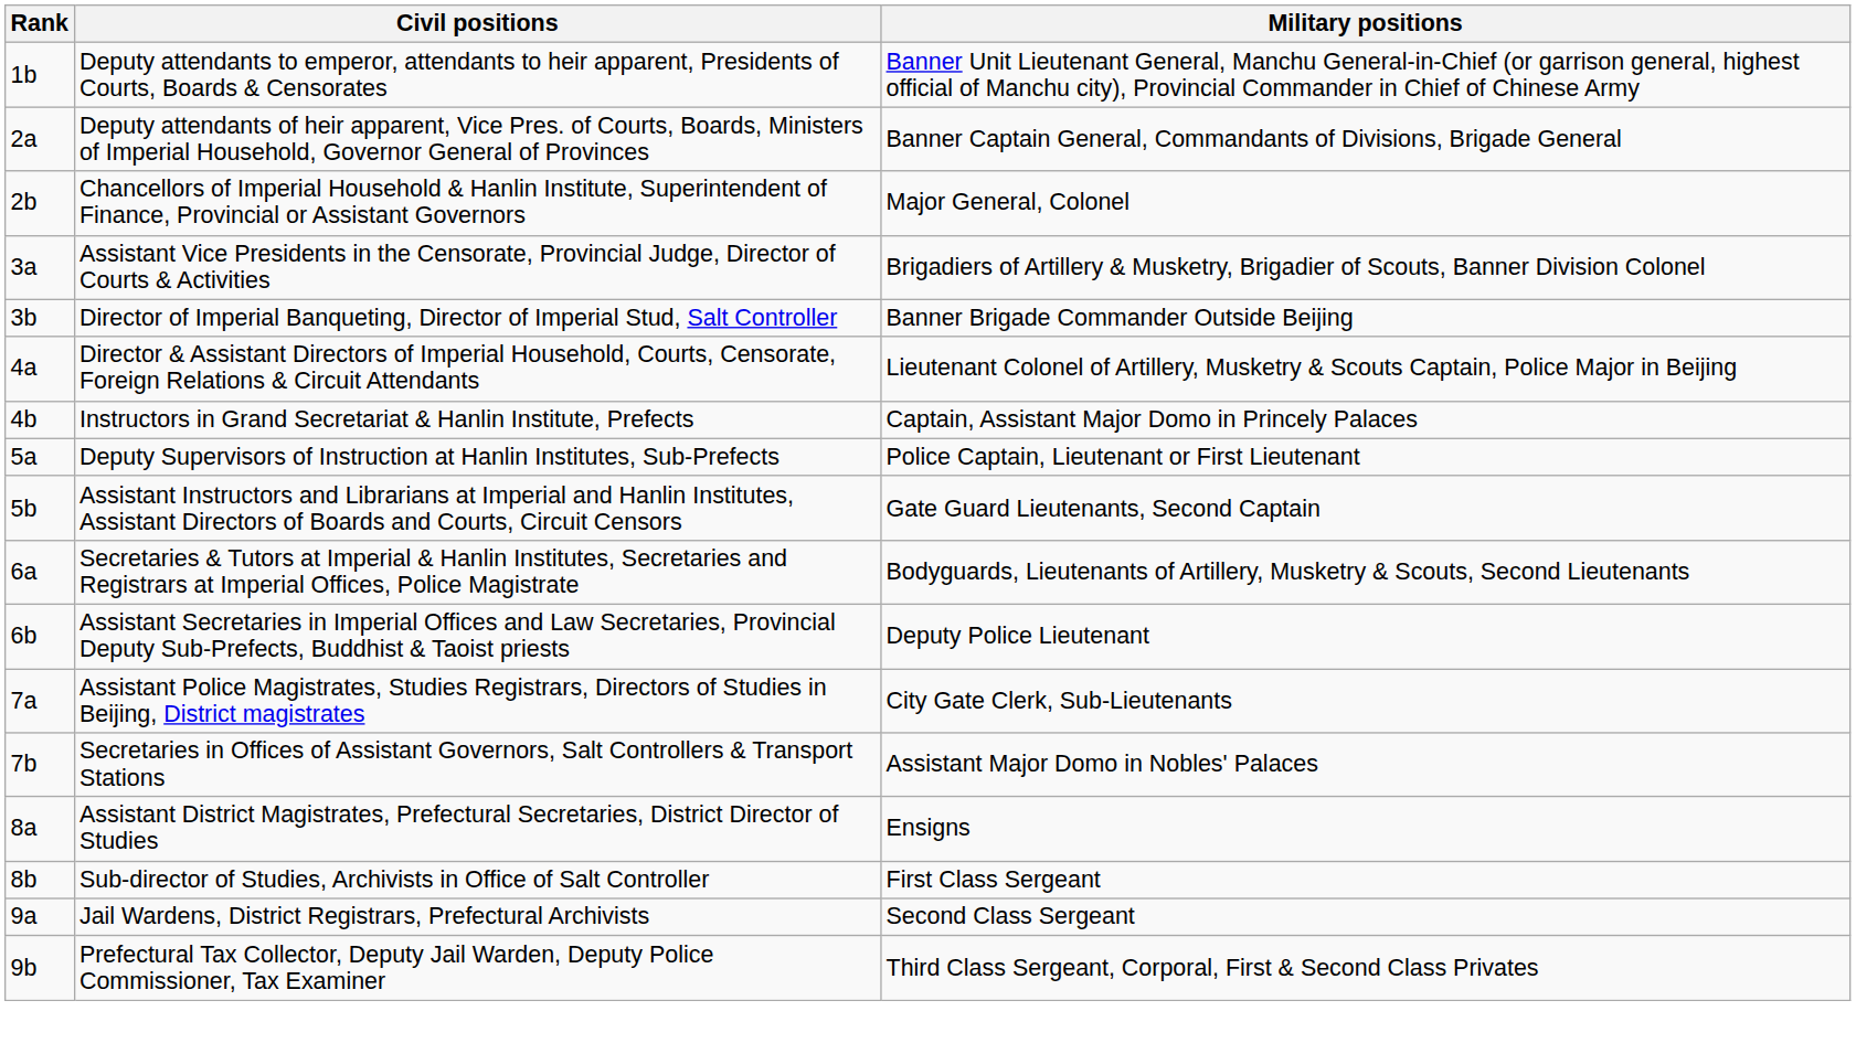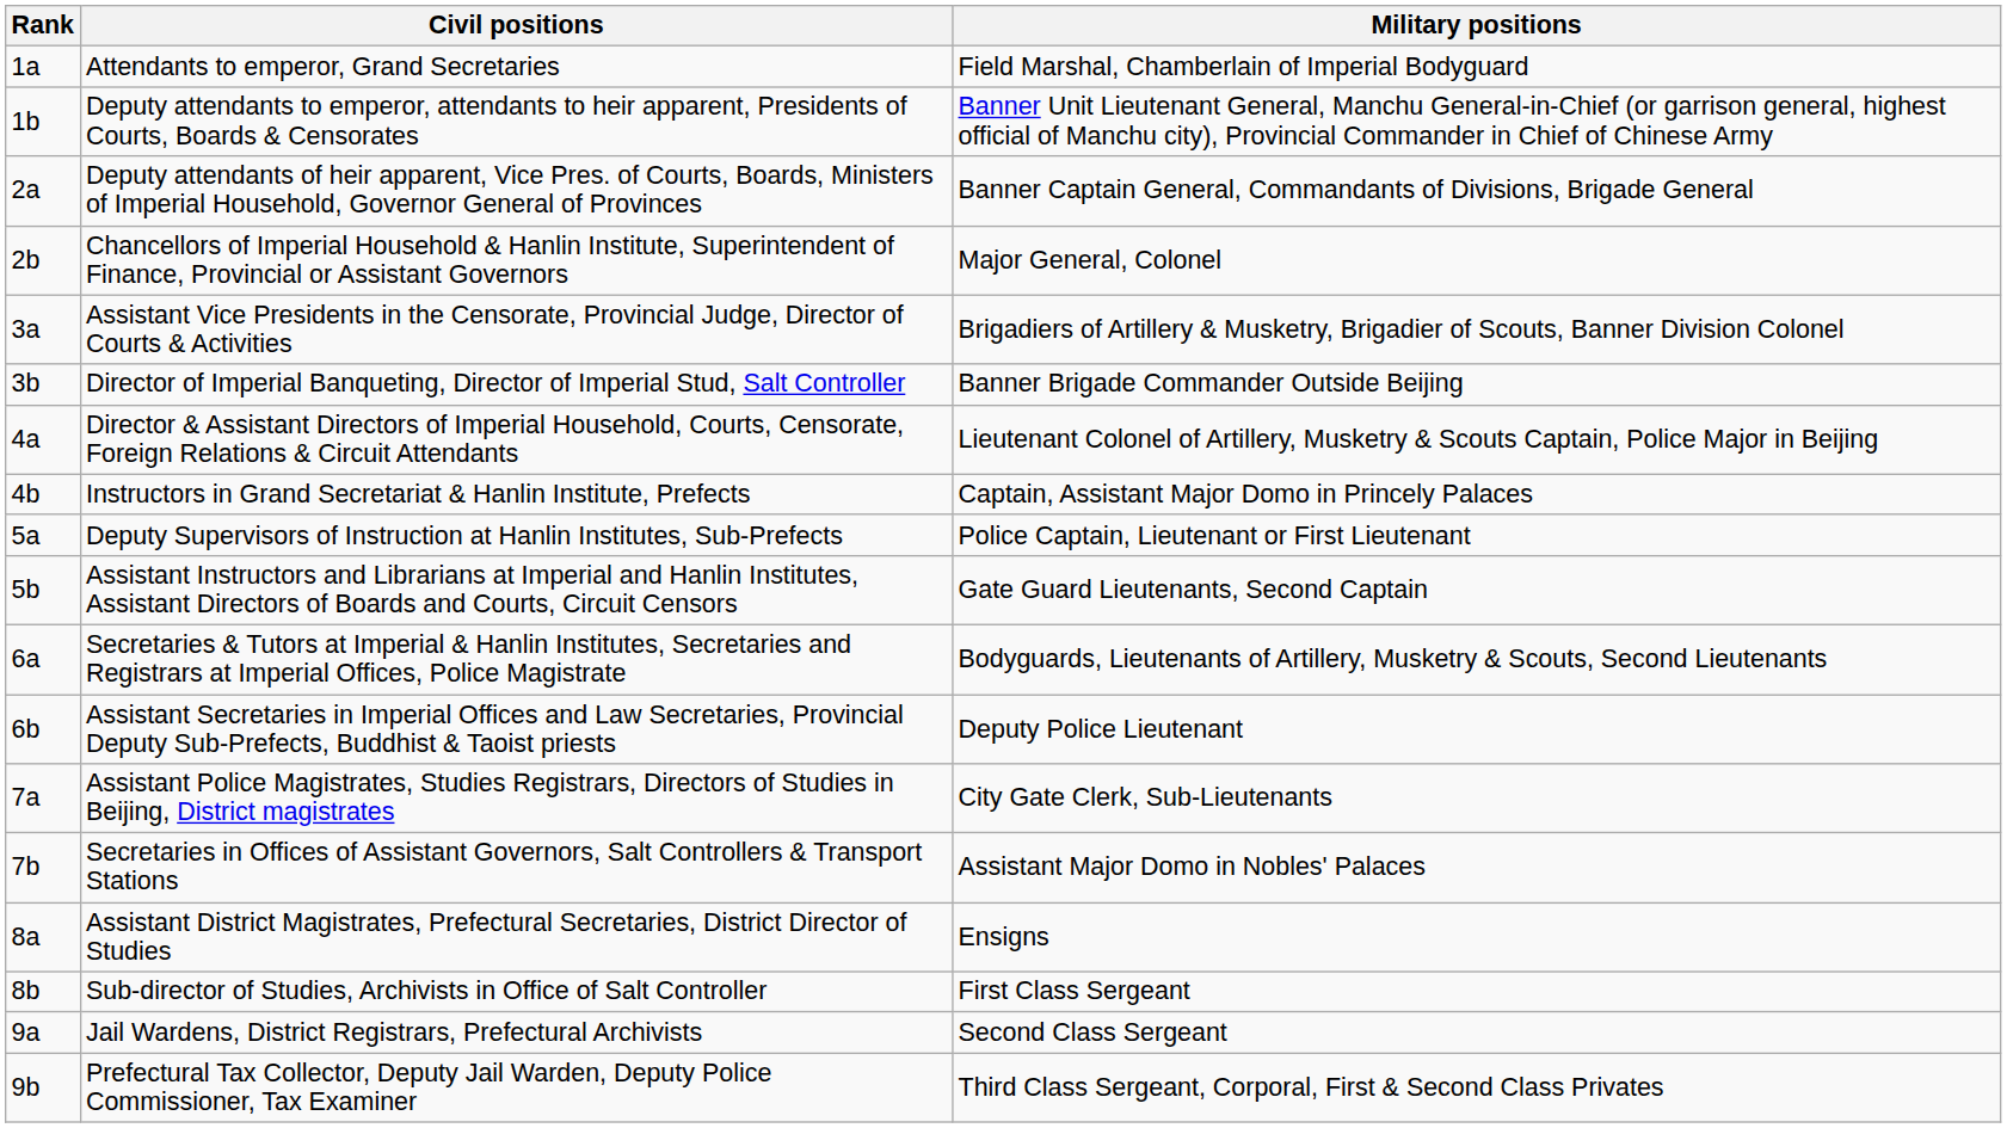 <table class="wikitable">
 <tr>
 <th>Rank</th>
 <th>Civil positions</th>
 <th>Military positions</th>
+</tr>
+<tr>
+<td>1a</td>
+<td>Attendants to emperor, Grand Secretaries</td>
+<td>Field Marshal, Chamberlain of Imperial Bodyguard</td>
 </tr>
 <tr>
 <td>1b</td>
 <td>Deputy attendants to emperor, attendants to heir apparent, Presidents of Courts, Boards & Censorates</td>
 <td><a href='#'>Banner</a> Unit Lieutenant General, Manchu General-in-Chief (or garrison general, highest official of Manchu city), Provincial Commander in Chief of Chinese Army</td>
 </tr>
 <tr>
 <td>2a</td>
 <td>Deputy attendants of heir apparent, Vice Pres. of Courts, Boards, Ministers of Imperial Household, Governor General of Provinces</td>
 <td>Banner Captain General, Commandants of Divisions, Brigade General</td>
 </tr>
 <tr>
 <td>2b</td>
 <td>Chancellors of Imperial Household & Hanlin Institute, Superintendent of Finance, Provincial or Assistant Governors</td>
 <td>Major General, Colonel</td>
 </tr>
 <tr>
 <td>3a</td>
 <td>Assistant Vice Presidents in the Censorate, Provincial Judge, Director of Courts & Activities</td>
 <td>Brigadiers of Artillery & Musketry, Brigadier of Scouts, Banner Division Colonel</td>
 </tr>
 <tr>
 <td>3b</td>
 <td>Director of Imperial Banqueting, Director of Imperial Stud, <a href='#'>Salt Controller</a></td>
 <td>Banner Brigade Commander Outside Beijing</td>
 </tr>
 <tr>
 <td>4a</td>
 <td>Director & Assistant Directors of Imperial Household, Courts, Censorate, Foreign Relations & Circuit Attendants</td>
 <td>Lieutenant Colonel of Artillery, Musketry & Scouts Captain, Police Major in Beijing</td>
 </tr>
 <tr>
 <td>4b</td>
 <td>Instructors in Grand Secretariat & Hanlin Institute, Prefects</td>
 <td>Captain, Assistant Major Domo in Princely Palaces</td>
 </tr>
 <tr>
 <td>5a</td>
 <td>Deputy Supervisors of Instruction at Hanlin Institutes, Sub-Prefects</td>
 <td>Police Captain, Lieutenant or First Lieutenant</td>
 </tr>
 <tr>
 <td>5b</td>
 <td>Assistant Instructors and Librarians at Imperial and Hanlin Institutes, Assistant Directors of Boards and Courts, Circuit Censors</td>
 <td>Gate Guard Lieutenants, Second Captain</td>
 </tr>
 <tr>
 <td>6a</td>
 <td>Secretaries & Tutors at Imperial & Hanlin Institutes, Secretaries and Registrars at Imperial Offices, Police Magistrate</td>
 <td>Bodyguards, Lieutenants of Artillery, Musketry & Scouts, Second Lieutenants</td>
 </tr>
 <tr>
 <td>6b</td>
 <td>Assistant Secretaries in Imperial Offices and Law Secretaries, Provincial Deputy Sub-Prefects, Buddhist & Taoist priests</td>
 <td>Deputy Police Lieutenant</td>
 </tr>
 <tr>
 <td>7a</td>
 <td>Assistant Police Magistrates, Studies Registrars, Directors of Studies in Beijing, <a href='#'>District magistrates</a></td>
 <td>City Gate Clerk, Sub-Lieutenants</td>
 </tr>
 <tr>
 <td>7b</td>
 <td>Secretaries in Offices of Assistant Governors, Salt Controllers & Transport Stations</td>
 <td>Assistant Major Domo in Nobles' Palaces</td>
 </tr>
 <tr>
 <td>8a</td>
 <td>Assistant District Magistrates, Prefectural Secretaries, District Director of Studies</td>
 <td>Ensigns</td>
 </tr>
 <tr>
 <td>8b</td>
 <td>Sub-director of Studies, Archivists in Office of Salt Controller</td>
 <td>First Class Sergeant</td>
 </tr>
 <tr>
 <td>9a</td>
 <td>Jail Wardens, District Registrars, Prefectural Archivists</td>
 <td>Second Class Sergeant</td>
 </tr>
 <tr>
 <td>9b</td>
 <td>Prefectural Tax Collector, Deputy Jail Warden, Deputy Police Commissioner, Tax Examiner</td>
 <td>Third Class Sergeant, Corporal, First & Second Class Privates</td>
 </tr>
 </table>
